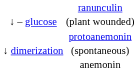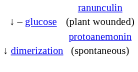 <table style="text-align:center">
 <tr>
 <td></td>
 <td><a href='#'>ranunculin</a></td>
 </tr>
 <tr>
 <td>↓ – <a href='#'>glucose</a></td>
 <td>(plant wounded)</td>
 </tr>
 <tr>
 <td></td>
 <td><a href='#'>protoanemonin</a></td>
 </tr>
 <tr>
 <td>↓ <a href='#'>dimerization</a></td>
 <td>(spontaneous)</td>
 </tr>
-<tr>
-<td></td>
-<td>anemonin</td>
-</tr>
 </table>
